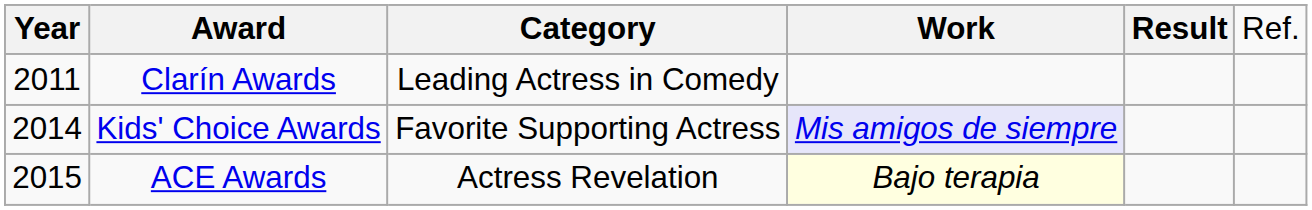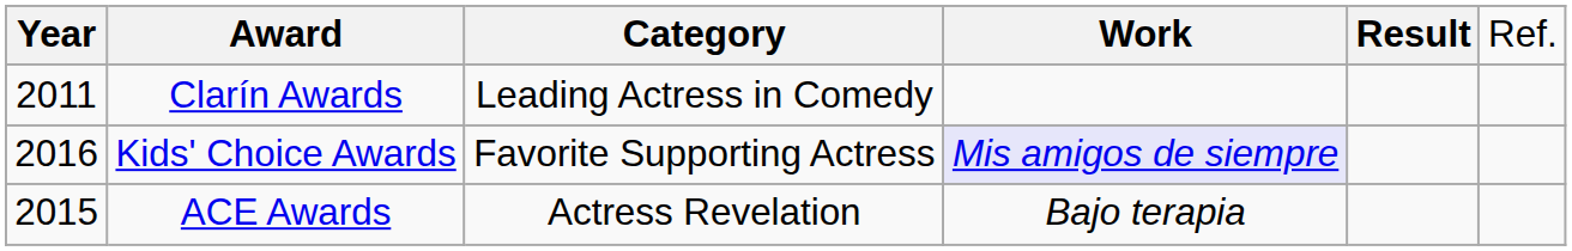 <table class="wikitable plainrowheaders" style="text-align:center;" border="1">
 <tr>
 <th>Year</th>
 <th>Award</th>
 <th>Category</th>
 <th>Work</th>
 <th>Result</th>
 <td>Ref.</td>
 </tr>
 <tr>
 <td>2011</td>
 <td><a href='#'>Clarín Awards</a></td>
 <td>Leading Actress in Comedy</td>
 <td><em></em></td>
 <td></td>
 <td></td>
 </tr>
 <tr>
-<td>2014</td>
+<td>2016</td>
 <td><a href='#'>Kids' Choice Awards</a></td>
 <td>Favorite Supporting Actress</td>
 <td style="background: lavender;"><em><a href='#'>Mis amigos de siempre</a></em></td>
 <td></td>
 <td></td>
 </tr>
 <tr>
 <td>2015</td>
 <td><a href='#'>ACE Awards</a></td>
 <td>Actress Revelation</td>
-<td style="background: lightyellow;"><em>Bajo terapia</em></td>
+<td><em>Bajo terapia</em></td>
 <td></td>
 <td></td>
 </tr>
 </table>
